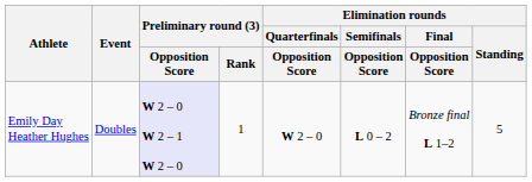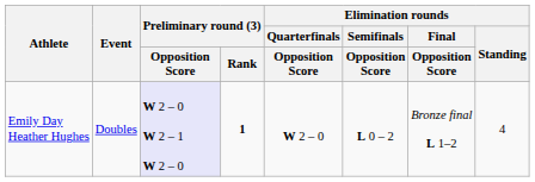 <table class="wikitable" style="font-size:90%">
 <tr>
 <th rowspan=3>Athlete</th>
 <th rowspan=3>Event</th>
 <th rowspan=2 colspan=2>Preliminary round (3)</th>
 <th colspan=4>Elimination rounds</th>
 </tr>
 <tr>
 <th>Quarterfinals</th>
 <th>Semifinals</th>
 <th>Final</th>
 <th rowspan=2>Standing</th>
 </tr>
 <tr>
 <th>Opposition <br> Score</th>
 <th>Rank</th>
 <th>Opposition <br> Score</th>
 <th>Opposition <br> Score</th>
 <th>Opposition <br> Score</th>
 </tr>
 <tr align=center>
 <td align=left><a href='#'>Emily Day</a><br><a href='#'>Heather Hughes</a></td>
 <td align=left><a href='#'>Doubles</a></td>
 <td align=left style="background: lavender;"><br><strong>W</strong> 2 – 0 <br><br><strong>W</strong>  2 – 1 <br><br><strong>W</strong> 2 – 0</td>
-<td>1</td>
+<td><strong>1</strong></td>
 <td><br><strong>W</strong> 2 – 0</td>
 <td><br><strong>L</strong> 0 – 2</td>
 <td><em>Bronze final</em><br><br><strong>L</strong> 1–2</td>
-<td>5</td>
+<td>4</td>
 </tr>
 </table>
